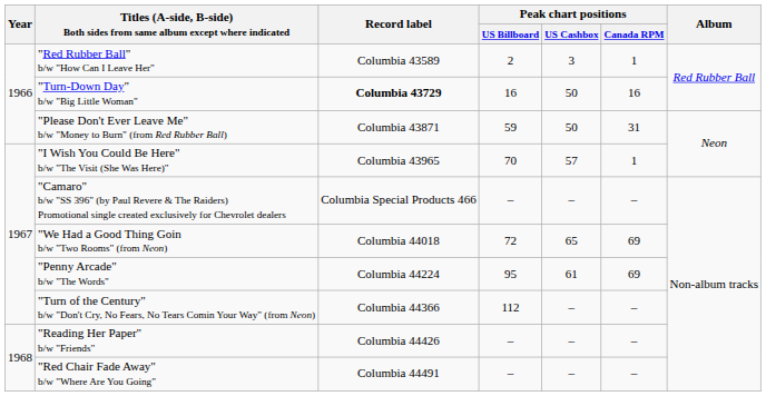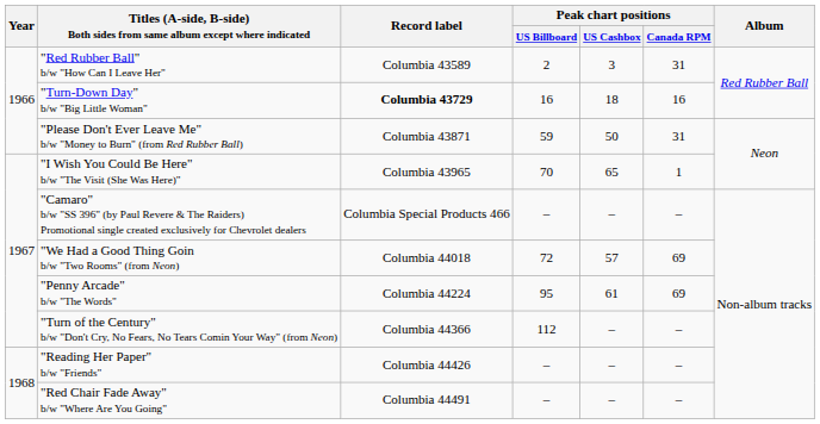 <table class="wikitable" style=text-align:center;>
 <tr>
 <th rowspan="2">Year</th>
 <th rowspan="2">Titles (A-side, B-side)<br><small>Both sides from same album except where indicated</small></th>
 <th rowspan="2">Record label</th>
 <th colspan="3">Peak chart positions</th>
 <th rowspan="2">Album</th>
 </tr>
 <tr>
 <th style="text-align:center;"><small><a href='#'>US Billboard</a></small></th>
 <th style="text-align:center;"><small><a href='#'>US Cashbox</a></small></th>
 <th style="text-align:center;"><small><a href='#'>Canada RPM</a></small></th>
 </tr>
 <tr>
 <td rowspan="3">1966</td>
 <td style="text-align:left;">"<a href='#'>Red Rubber Ball</a>"<br><small>b/w "How Can I Leave Her"</small></td>
 <td style="text-align:center;">Columbia 43589</td>
 <td style="text-align:center;">2</td>
 <td style="text-align:center;">3</td>
-<td style="text-align:center;">1</td>
+<td style="text-align:center;">31</td>
 <td style="text-align:center;" rowspan=2><em><a href='#'>Red Rubber Ball</a></em></td>
 </tr>
 <tr>
 <td style="text-align:left;">"<a href='#'>Turn-Down Day</a>"<br><small>b/w "Big Little Woman"</small></td>
 <td style="text-align:center;"><strong>Columbia 43729</strong></td>
 <td style="text-align:center;">16</td>
-<td style="text-align:center;">50</td>
+<td style="text-align:center;">18</td>
 <td style="text-align:center;">16</td>
 </tr>
 <tr>
 <td style="text-align:left;">"Please Don't Ever Leave Me"<br><small>b/w "Money to Burn" (from <em>Red Rubber Ball</em>)</small></td>
 <td style="text-align:center;">Columbia 43871</td>
 <td style="text-align:center;">59</td>
 <td style="text-align:center;">50</td>
 <td style="text-align:center;">31</td>
 <td style="text-align:center;" rowspan=2><em>Neon</em></td>
 </tr>
 <tr>
 <td rowspan="5">1967</td>
 <td style="text-align:left;">"I Wish You Could Be Here"<br><small>b/w "The Visit (She Was Here)"</small></td>
 <td style="text-align:center;">Columbia 43965</td>
 <td style="text-align:center;">70</td>
-<td style="text-align:center;">57</td>
+<td style="text-align:center;">65</td>
 <td style="text-align:center;">1</td>
 </tr>
 <tr>
 <td style="text-align:left;">"Camaro"<br><small>b/w "SS 396" (by Paul Revere & The Raiders)<br>Promotional single created exclusively for Chevrolet dealers</small></td>
 <td style="text-align:center;">Columbia Special Products 466</td>
 <td style="text-align:center;">–</td>
 <td style="text-align:center;">–</td>
 <td style="text-align:center;">–</td>
 <td rowspan="6">Non-album tracks</td>
 </tr>
 <tr>
 <td style="text-align:left;">"We Had a Good Thing Goin<br><small>b/w "Two Rooms" (from <em>Neon</em>)</small></td>
 <td style="text-align:center;">Columbia 44018</td>
 <td style="text-align:center;">72</td>
-<td style="text-align:center;">65</td>
+<td style="text-align:center;">57</td>
 <td style="text-align:center;">69</td>
 </tr>
 <tr>
 <td style="text-align:left;">"Penny Arcade"<br><small>b/w "The Words"</small></td>
 <td style="text-align:center;">Columbia 44224</td>
 <td style="text-align:center;">95</td>
 <td style="text-align:center;">61</td>
 <td style="text-align:center;">69</td>
 </tr>
 <tr>
 <td style="text-align:left;">"Turn of the Century"<br><small>b/w "Don't Cry, No Fears, No Tears Comin Your Way" (from <em>Neon</em>)</small></td>
 <td style="text-align:center;">Columbia 44366</td>
 <td style="text-align:center;">112</td>
 <td style="text-align:center;">–</td>
 <td style="text-align:center;">–</td>
 </tr>
 <tr>
 <td rowspan="2">1968</td>
 <td style="text-align:left;">"Reading Her Paper"<br><small>b/w "Friends"</small></td>
 <td style="text-align:center;">Columbia 44426</td>
 <td style="text-align:center;">–</td>
 <td style="text-align:center;">–</td>
 <td style="text-align:center;">–</td>
 </tr>
 <tr>
 <td style="text-align:left;">"Red Chair Fade Away"<br><small>b/w "Where Are You Going"</small></td>
 <td style="text-align:center;">Columbia 44491</td>
 <td style="text-align:center;">–</td>
 <td style="text-align:center;">–</td>
 <td style="text-align:center;">–</td>
 </tr>
 </table>
